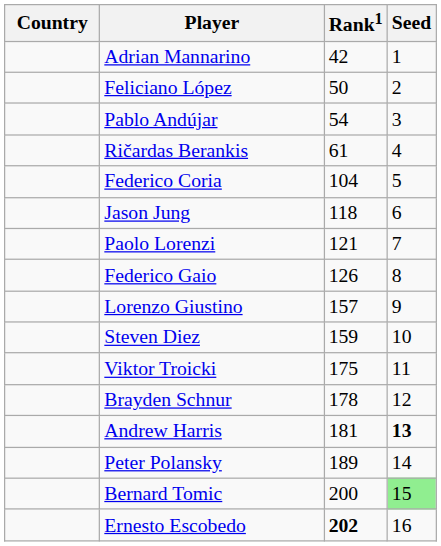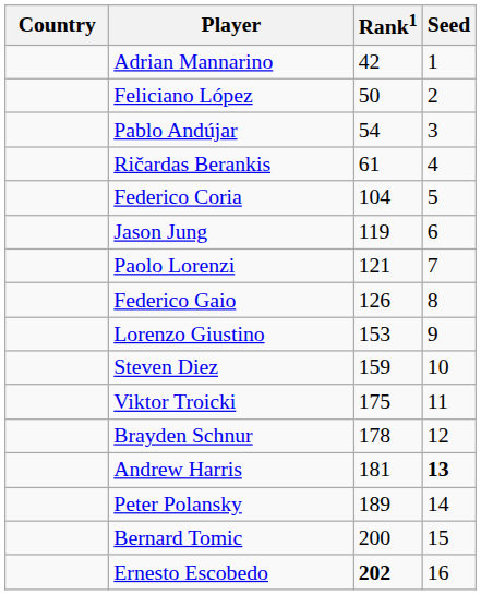 <table class="sortable wikitable">
 <tr>
 <th width="70">Country</th>
 <th width="175">Player</th>
 <th>Rank<sup>1</sup></th>
 <th>Seed</th>
 </tr>
 <tr>
 <td></td>
 <td><a href='#'>Adrian Mannarino</a></td>
 <td>42</td>
 <td>1</td>
 </tr>
 <tr>
 <td></td>
 <td><a href='#'>Feliciano López</a></td>
 <td>50</td>
 <td>2</td>
 </tr>
 <tr>
 <td></td>
 <td><a href='#'>Pablo Andújar</a></td>
 <td>54</td>
 <td>3</td>
 </tr>
 <tr>
 <td></td>
 <td><a href='#'>Ričardas Berankis</a></td>
 <td>61</td>
 <td>4</td>
 </tr>
 <tr>
 <td></td>
 <td><a href='#'>Federico Coria</a></td>
 <td>104</td>
 <td>5</td>
 </tr>
 <tr>
 <td></td>
 <td><a href='#'>Jason Jung</a></td>
-<td>118</td>
+<td>119</td>
 <td>6</td>
 </tr>
 <tr>
 <td></td>
 <td><a href='#'>Paolo Lorenzi</a></td>
 <td>121</td>
 <td>7</td>
 </tr>
 <tr>
 <td></td>
 <td><a href='#'>Federico Gaio</a></td>
 <td>126</td>
 <td>8</td>
 </tr>
 <tr>
 <td></td>
 <td><a href='#'>Lorenzo Giustino</a></td>
-<td>157</td>
+<td>153</td>
 <td>9</td>
 </tr>
 <tr>
 <td></td>
 <td><a href='#'>Steven Diez</a></td>
 <td>159</td>
 <td>10</td>
 </tr>
 <tr>
 <td></td>
 <td><a href='#'>Viktor Troicki</a></td>
 <td>175</td>
 <td>11</td>
 </tr>
 <tr>
 <td></td>
 <td><a href='#'>Brayden Schnur</a></td>
 <td>178</td>
 <td>12</td>
 </tr>
 <tr>
 <td></td>
 <td><a href='#'>Andrew Harris</a></td>
 <td>181</td>
 <td><strong>13</strong></td>
 </tr>
 <tr>
 <td></td>
 <td><a href='#'>Peter Polansky</a></td>
 <td>189</td>
 <td>14</td>
 </tr>
 <tr>
 <td></td>
 <td><a href='#'>Bernard Tomic</a></td>
 <td>200</td>
-<td style="background: lightgreen;">15</td>
+<td>15</td>
 </tr>
 <tr>
 <td></td>
 <td><a href='#'>Ernesto Escobedo</a></td>
 <td><strong>202</strong></td>
 <td>16</td>
 </tr>
 </table>
